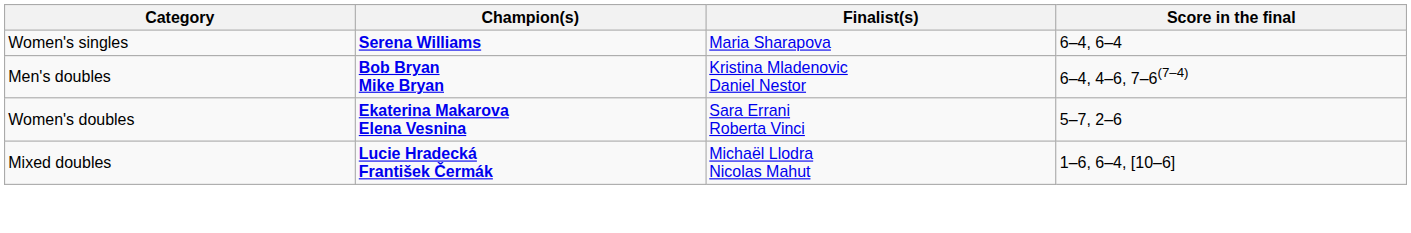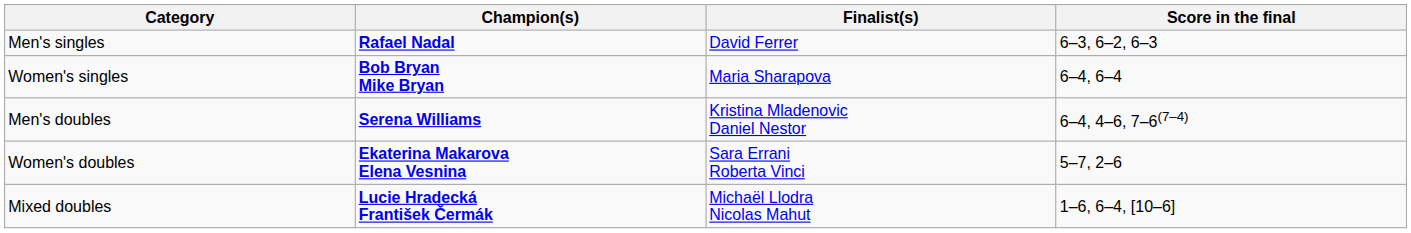 <table class="wikitable" style="font-size:90%;" width=100%>
 <tr>
 <th width=25%>Category</th>
 <th width=25%>Champion(s)</th>
 <th width=25%>Finalist(s)</th>
 <th width=25%>Score in the final</th>
 </tr>
 <tr>
+<td>Men's singles</td>
+<td> <strong><a href='#'>Rafael Nadal</a></strong></td>
+<td> <a href='#'>David Ferrer</a></td>
+<td>6–3, 6–2, 6–3</td>
+</tr>
+<tr>
 <td>Women's singles</td>
-<td> <strong><a href='#'>Serena Williams</a></strong></td>
+<td> <strong><a href='#'>Bob Bryan</a></strong><br> <strong><a href='#'>Mike Bryan</a></strong></td>
 <td> <a href='#'>Maria Sharapova</a></td>
 <td>6–4, 6–4</td>
 </tr>
 <tr>
 <td>Men's doubles</td>
-<td> <strong><a href='#'>Bob Bryan</a></strong><br> <strong><a href='#'>Mike Bryan</a></strong></td>
+<td> <strong><a href='#'>Serena Williams</a></strong></td>
 <td> <a href='#'>Kristina Mladenovic</a><br> <a href='#'>Daniel Nestor</a></td>
 <td>6–4, 4–6, 7–6<sup>(7–4)</sup></td>
 </tr>
 <tr>
 <td>Women's doubles</td>
 <td> <strong><a href='#'>Ekaterina Makarova</a></strong><br> <strong><a href='#'>Elena Vesnina</a></strong></td>
 <td> <a href='#'>Sara Errani</a><br> <a href='#'>Roberta Vinci</a></td>
 <td>5–7, 2–6</td>
 </tr>
 <tr>
 <td>Mixed doubles</td>
 <td> <strong><a href='#'>Lucie Hradecká</a></strong><br> <strong><a href='#'>František Čermák</a></strong></td>
 <td> <a href='#'>Michaël Llodra</a><br> <a href='#'>Nicolas Mahut</a></td>
 <td>1–6, 6–4, [10–6]</td>
 </tr>
 </table>
